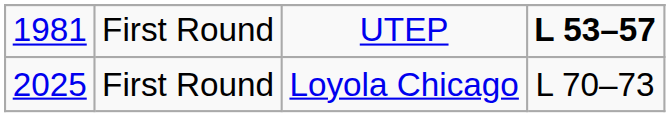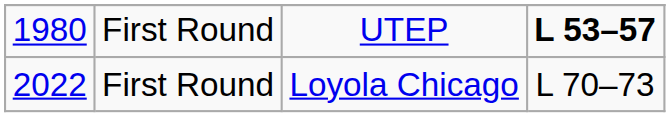 <table class=wikitable style="text-align:center">
 <tr>
 </tr>
 <tr>
-<td><a href='#'>1981</a></td>
+<td><a href='#'>1980</a></td>
 <td>First Round</td>
 <td><a href='#'>UTEP</a></td>
 <td><strong>L 53–57</strong></td>
 </tr>
 <tr>
-<td><a href='#'>2025</a></td>
+<td><a href='#'>2022</a></td>
 <td>First Round</td>
 <td><a href='#'>Loyola Chicago</a></td>
 <td>L 70–73</td>
 </tr>
 </table>
